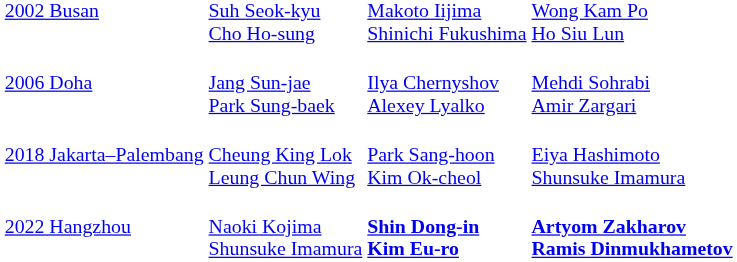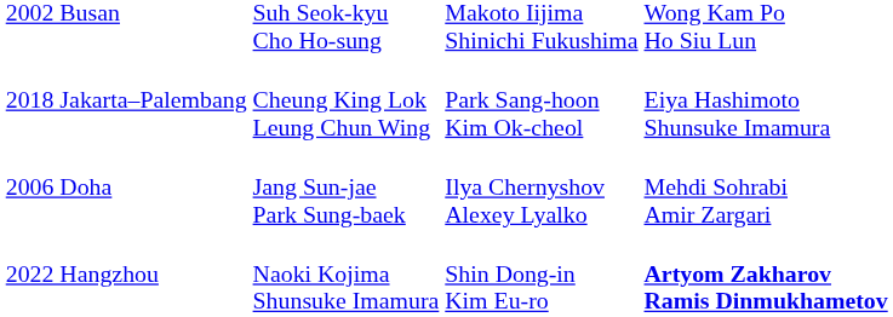 <table>
 <tr>
 <td><a href='#'>2002 Busan</a></td>
 <td><br><a href='#'>Suh Seok-kyu</a><br><a href='#'>Cho Ho-sung</a></td>
 <td><br><a href='#'>Makoto Iijima</a><br><a href='#'>Shinichi Fukushima</a></td>
 <td><br><a href='#'>Wong Kam Po</a><br><a href='#'>Ho Siu Lun</a></td>
 </tr>
 <tr>
+<td><a href='#'>2018 Jakarta–Palembang</a></td>
+<td><br><a href='#'>Cheung King Lok</a><br><a href='#'>Leung Chun Wing</a></td>
+<td><br><a href='#'>Park Sang-hoon</a><br><a href='#'>Kim Ok-cheol</a></td>
+<td><br><a href='#'>Eiya Hashimoto</a><br><a href='#'>Shunsuke Imamura</a></td>
+</tr>
+<tr>
 <td><a href='#'>2006 Doha</a></td>
 <td><br><a href='#'>Jang Sun-jae</a><br><a href='#'>Park Sung-baek</a></td>
 <td><br><a href='#'>Ilya Chernyshov</a><br><a href='#'>Alexey Lyalko</a></td>
 <td><br><a href='#'>Mehdi Sohrabi</a><br><a href='#'>Amir Zargari</a></td>
 </tr>
 <tr>
-<td><a href='#'>2018 Jakarta–Palembang</a></td>
-<td><br><a href='#'>Cheung King Lok</a><br><a href='#'>Leung Chun Wing</a></td>
-<td><br><a href='#'>Park Sang-hoon</a><br><a href='#'>Kim Ok-cheol</a></td>
-<td><br><a href='#'>Eiya Hashimoto</a><br><a href='#'>Shunsuke Imamura</a></td>
-</tr>
-<tr>
 <td><a href='#'>2022 Hangzhou</a></td>
 <td><br><a href='#'>Naoki Kojima</a><br><a href='#'>Shunsuke Imamura</a></td>
-<td><strong><br><a href='#'>Shin Dong-in</a><br><a href='#'>Kim Eu-ro</a></strong></td>
+<td><br><a href='#'>Shin Dong-in</a><br><a href='#'>Kim Eu-ro</a></td>
 <td><strong><br><a href='#'>Artyom Zakharov</a><br><a href='#'>Ramis Dinmukhametov</a></strong></td>
 </tr>
 </table>
